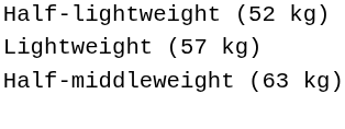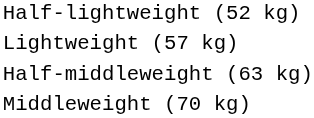 <table>
 <tr>
 <td>Half-lightweight (52 kg)</td>
 <td></td>
 <td></td>
 <td></td>
 </tr>
 <tr>
 <td>Lightweight (57 kg)</td>
 <td></td>
 <td></td>
 <td></td>
 </tr>
 <tr>
 <td>Half-middleweight (63 kg)</td>
 <td></td>
 <td></td>
 <td></td>
 </tr>
+<tr>
+<td>Middleweight (70 kg)</td>
+<td></td>
+<td></td>
+<td></td>
+</tr>
 </table>
